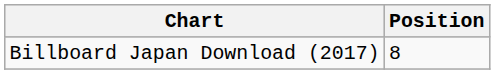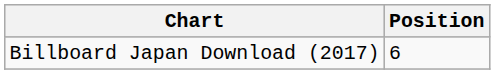 <table class="wikitable">
 <tr>
 <th>Chart</th>
 <th>Position</th>
 </tr>
 <tr>
 <td>Billboard Japan Download (2017)</td>
-<td>8</td>
+<td>6</td>
 </tr>
 </table>
